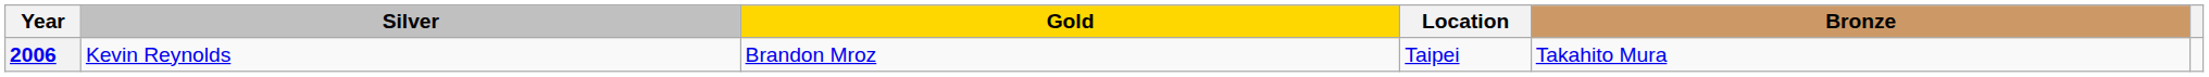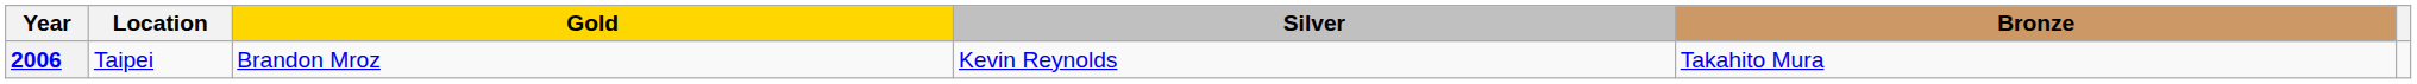 <table class="wikitable unsortable" style="text-align:left; width:85%">
 <tr>
 <th scope="col" style="text-align:center">Year</th>
+<th scope="col" style="text-align:center">Location</th>
+<td scope="col" style="text-align:center; width:30%; background:gold"><strong>Gold</strong></td>
 <td scope="col" style="text-align:center; width:30%; background:silver"><strong>Silver</strong></td>
-<td scope="col" style="text-align:center; width:30%; background:gold"><strong>Gold</strong></td>
-<th scope="col" style="text-align:center">Location</th>
 <td scope="col" style="text-align:center; width:30%; background:#c96"><strong>Bronze</strong></td>
 <th scope="col" style="text-align:center"></th>
 </tr>
 <tr>
 <th scope="row" style="text-align:left"><a href='#'>2006</a></th>
+<td><a href='#'>Taipei</a></td>
+<td> <a href='#'>Brandon Mroz</a></td>
 <td> <a href='#'>Kevin Reynolds</a></td>
-<td> <a href='#'>Brandon Mroz</a></td>
-<td><a href='#'>Taipei</a></td>
 <td> <a href='#'>Takahito Mura</a></td>
 <td></td>
 </tr>
 </table>
